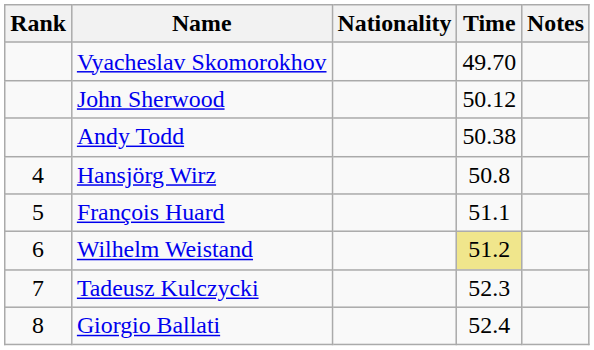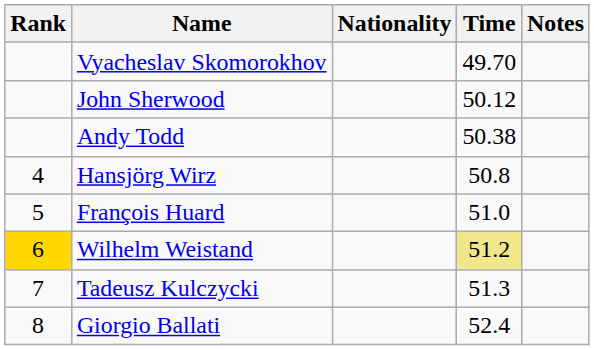 <table class="wikitable sortable" style="text-align:center">
 <tr>
 <th>Rank</th>
 <th>Name</th>
 <th>Nationality</th>
 <th>Time</th>
 <th>Notes</th>
 </tr>
 <tr>
 <td></td>
 <td align=left><a href='#'>Vyacheslav Skomorokhov</a></td>
 <td align=left></td>
 <td>49.70</td>
 <td></td>
 </tr>
 <tr>
 <td></td>
 <td align=left><a href='#'>John Sherwood</a></td>
 <td align=left></td>
 <td>50.12</td>
 <td></td>
 </tr>
 <tr>
 <td></td>
 <td align=left><a href='#'>Andy Todd</a></td>
 <td align=left></td>
 <td>50.38</td>
 <td></td>
 </tr>
 <tr>
 <td>4</td>
 <td align=left><a href='#'>Hansjörg Wirz</a></td>
 <td align=left></td>
 <td>50.8</td>
 <td></td>
 </tr>
 <tr>
 <td>5</td>
 <td align=left><a href='#'>François Huard</a></td>
 <td align=left></td>
-<td>51.1</td>
+<td>51.0</td>
 <td></td>
 </tr>
 <tr>
-<td>6</td>
+<td style="background: gold;">6</td>
 <td align=left><a href='#'>Wilhelm Weistand</a></td>
 <td align=left></td>
 <td style="background: khaki;">51.2</td>
 <td></td>
 </tr>
 <tr>
 <td>7</td>
 <td align=left><a href='#'>Tadeusz Kulczycki</a></td>
 <td align=left></td>
-<td>52.3</td>
+<td>51.3</td>
 <td></td>
 </tr>
 <tr>
 <td>8</td>
 <td align=left><a href='#'>Giorgio Ballati</a></td>
 <td align=left></td>
 <td>52.4</td>
 <td></td>
 </tr>
 </table>
